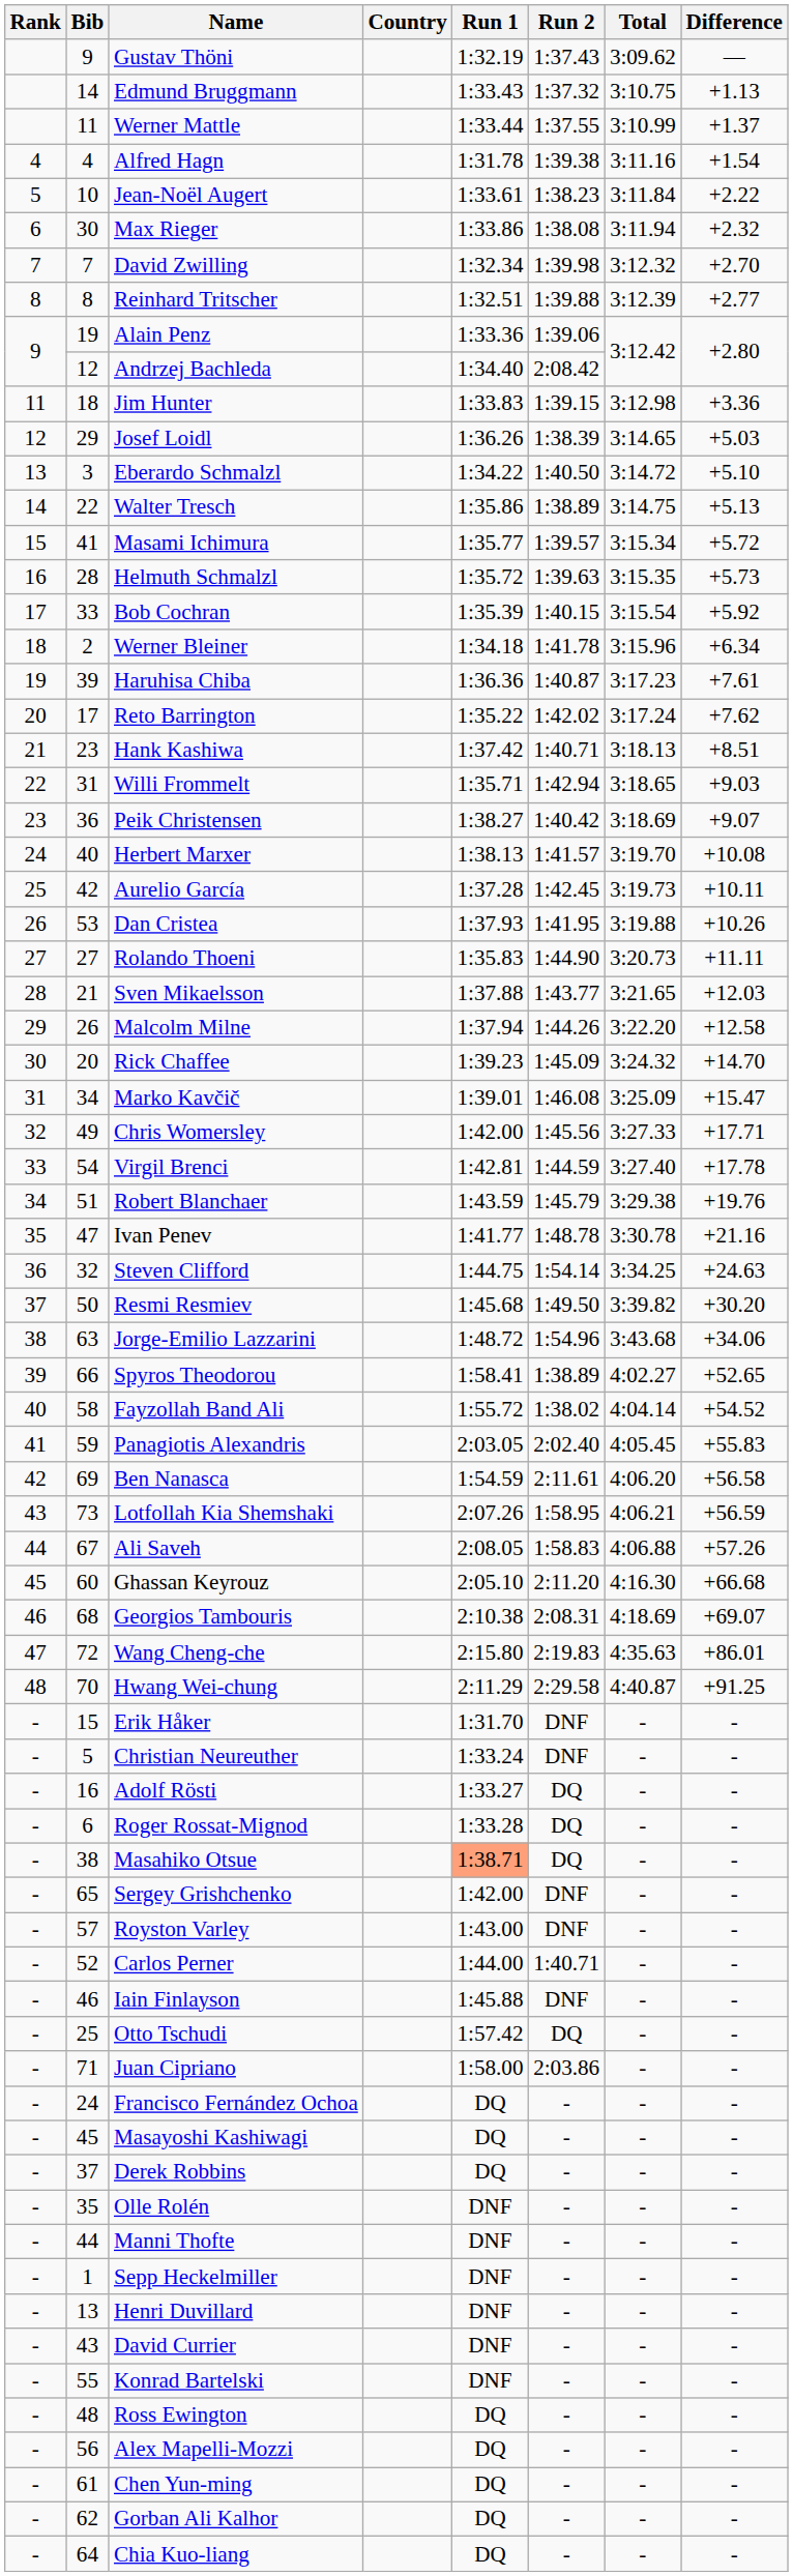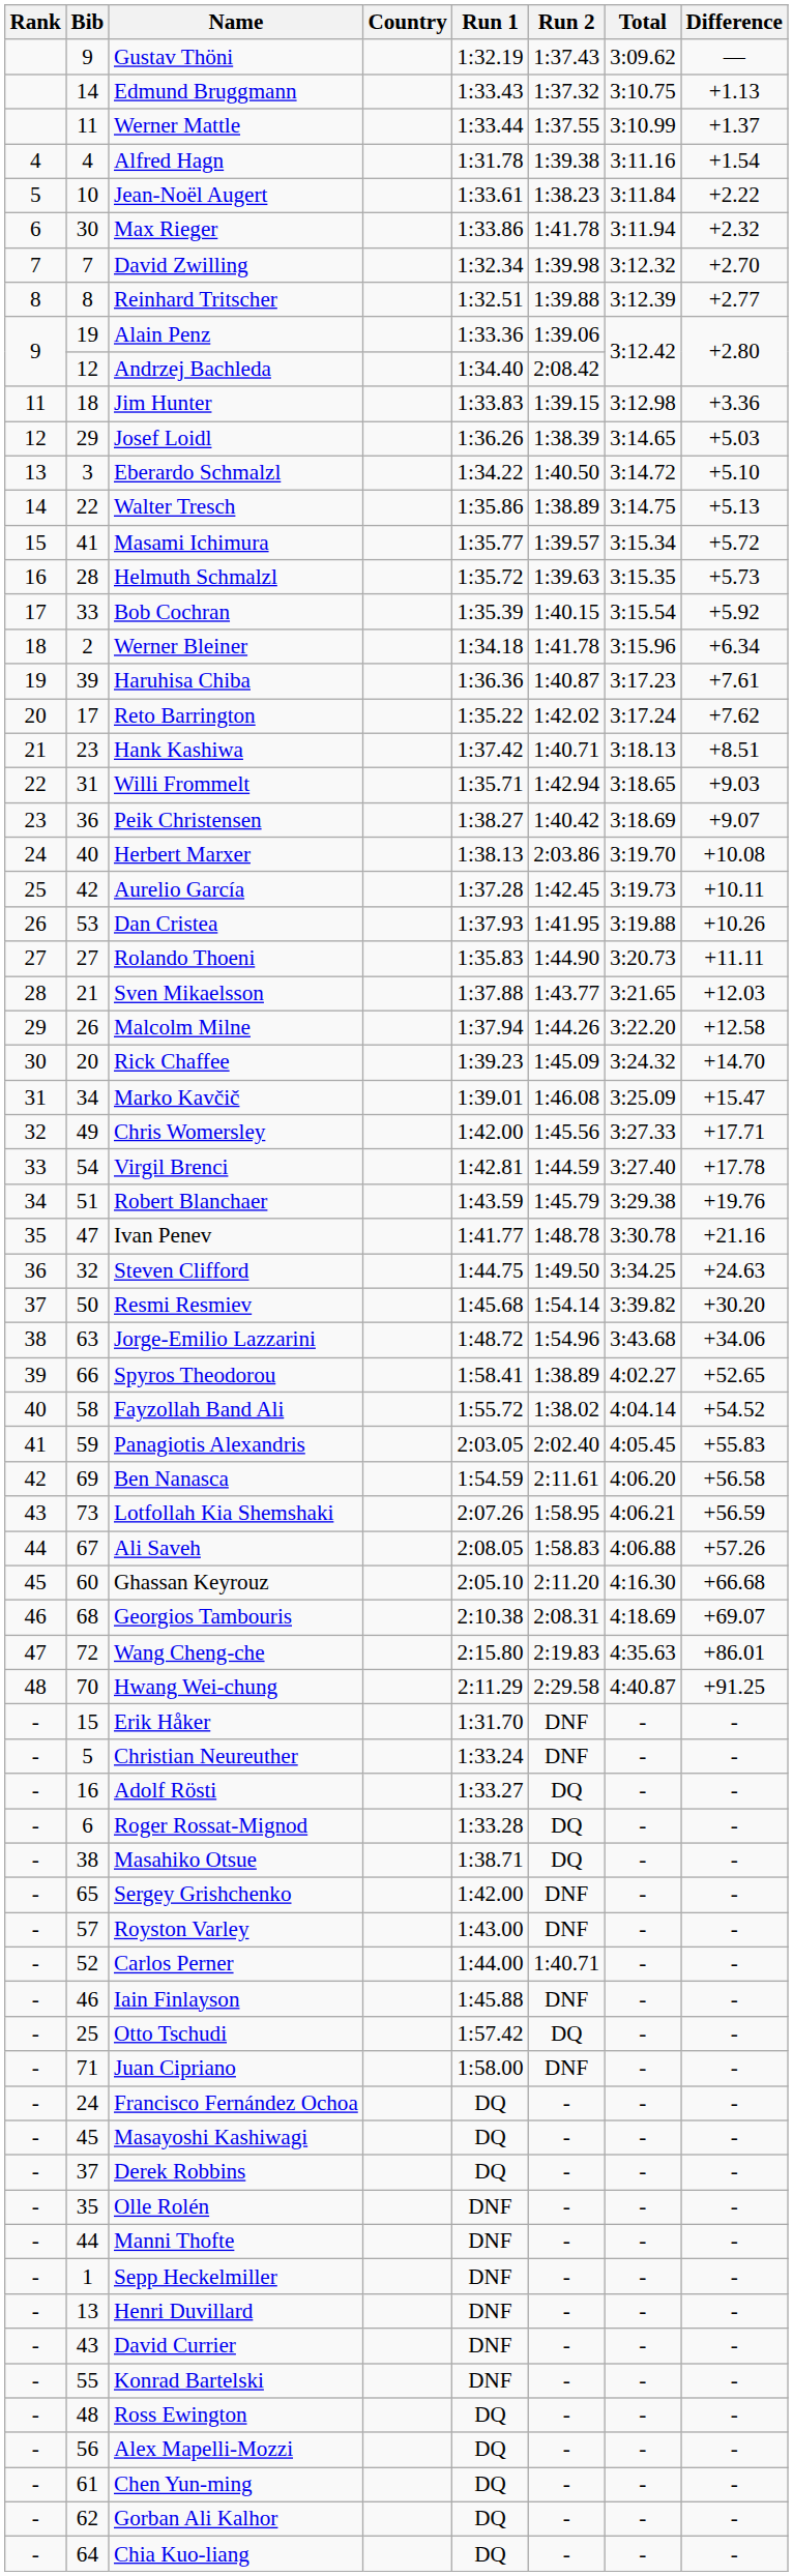 <table class="wikitable sortable" style="text-align:center">
 <tr>
 <th>Rank</th>
 <th>Bib</th>
 <th>Name</th>
 <th>Country</th>
 <th>Run 1</th>
 <th>Run 2</th>
 <th>Total</th>
 <th>Difference</th>
 </tr>
 <tr>
 <td></td>
 <td>9</td>
 <td align=left><a href='#'>Gustav Thöni</a></td>
 <td align=left></td>
 <td>1:32.19</td>
 <td>1:37.43</td>
 <td>3:09.62</td>
 <td>—</td>
 </tr>
 <tr>
 <td></td>
 <td>14</td>
 <td align=left><a href='#'>Edmund Bruggmann</a></td>
 <td align=left></td>
 <td>1:33.43</td>
 <td>1:37.32</td>
 <td>3:10.75</td>
 <td>+1.13</td>
 </tr>
 <tr>
 <td></td>
 <td>11</td>
 <td align=left><a href='#'>Werner Mattle</a></td>
 <td align=left></td>
 <td>1:33.44</td>
 <td>1:37.55</td>
 <td>3:10.99</td>
 <td>+1.37</td>
 </tr>
 <tr>
 <td>4</td>
 <td>4</td>
 <td align=left><a href='#'>Alfred Hagn</a></td>
 <td align=left></td>
 <td>1:31.78</td>
 <td>1:39.38</td>
 <td>3:11.16</td>
 <td>+1.54</td>
 </tr>
 <tr>
 <td>5</td>
 <td>10</td>
 <td align=left><a href='#'>Jean-Noël Augert</a></td>
 <td align=left></td>
 <td>1:33.61</td>
 <td>1:38.23</td>
 <td>3:11.84</td>
 <td>+2.22</td>
 </tr>
 <tr>
 <td>6</td>
 <td>30</td>
 <td align=left><a href='#'>Max Rieger</a></td>
 <td align=left></td>
 <td>1:33.86</td>
-<td>1:38.08</td>
+<td>1:41.78</td>
 <td>3:11.94</td>
 <td>+2.32</td>
 </tr>
 <tr>
 <td>7</td>
 <td>7</td>
 <td align=left><a href='#'>David Zwilling</a></td>
 <td align=left></td>
 <td>1:32.34</td>
 <td>1:39.98</td>
 <td>3:12.32</td>
 <td>+2.70</td>
 </tr>
 <tr>
 <td>8</td>
 <td>8</td>
 <td align=left><a href='#'>Reinhard Tritscher</a></td>
 <td align=left></td>
 <td>1:32.51</td>
 <td>1:39.88</td>
 <td>3:12.39</td>
 <td>+2.77</td>
 </tr>
 <tr>
 <td rowspan=2>9</td>
 <td>19</td>
 <td align=left><a href='#'>Alain Penz</a></td>
 <td align=left></td>
 <td>1:33.36</td>
 <td>1:39.06</td>
 <td rowspan=2>3:12.42</td>
 <td rowspan=2>+2.80</td>
 </tr>
 <tr>
 <td>12</td>
 <td align=left><a href='#'>Andrzej Bachleda</a></td>
 <td align=left></td>
 <td>1:34.40</td>
 <td>2:08.42</td>
 </tr>
 <tr>
 <td>11</td>
 <td>18</td>
 <td align=left><a href='#'>Jim Hunter</a></td>
 <td align=left></td>
 <td>1:33.83</td>
 <td>1:39.15</td>
 <td>3:12.98</td>
 <td>+3.36</td>
 </tr>
 <tr>
 <td>12</td>
 <td>29</td>
 <td align=left><a href='#'>Josef Loidl</a></td>
 <td align=left></td>
 <td>1:36.26</td>
 <td>1:38.39</td>
 <td>3:14.65</td>
 <td>+5.03</td>
 </tr>
 <tr>
 <td>13</td>
 <td>3</td>
 <td align=left><a href='#'>Eberardo Schmalzl</a></td>
 <td align=left></td>
 <td>1:34.22</td>
 <td>1:40.50</td>
 <td>3:14.72</td>
 <td>+5.10</td>
 </tr>
 <tr>
 <td>14</td>
 <td>22</td>
 <td align=left><a href='#'>Walter Tresch</a></td>
 <td align=left></td>
 <td>1:35.86</td>
 <td>1:38.89</td>
 <td>3:14.75</td>
 <td>+5.13</td>
 </tr>
 <tr>
 <td>15</td>
 <td>41</td>
 <td align=left><a href='#'>Masami Ichimura</a></td>
 <td align=left></td>
 <td>1:35.77</td>
 <td>1:39.57</td>
 <td>3:15.34</td>
 <td>+5.72</td>
 </tr>
 <tr>
 <td>16</td>
 <td>28</td>
 <td align=left><a href='#'>Helmuth Schmalzl</a></td>
 <td align=left></td>
 <td>1:35.72</td>
 <td>1:39.63</td>
 <td>3:15.35</td>
 <td>+5.73</td>
 </tr>
 <tr>
 <td>17</td>
 <td>33</td>
 <td align=left><a href='#'>Bob Cochran</a></td>
 <td align=left></td>
 <td>1:35.39</td>
 <td>1:40.15</td>
 <td>3:15.54</td>
 <td>+5.92</td>
 </tr>
 <tr>
 <td>18</td>
 <td>2</td>
 <td align=left><a href='#'>Werner Bleiner</a></td>
 <td align=left></td>
 <td>1:34.18</td>
 <td>1:41.78</td>
 <td>3:15.96</td>
 <td>+6.34</td>
 </tr>
 <tr>
 <td>19</td>
 <td>39</td>
 <td align=left><a href='#'>Haruhisa Chiba</a></td>
 <td align=left></td>
 <td>1:36.36</td>
 <td>1:40.87</td>
 <td>3:17.23</td>
 <td>+7.61</td>
 </tr>
 <tr>
 <td>20</td>
 <td>17</td>
 <td align=left><a href='#'>Reto Barrington</a></td>
 <td align=left></td>
 <td>1:35.22</td>
 <td>1:42.02</td>
 <td>3:17.24</td>
 <td>+7.62</td>
 </tr>
 <tr>
 <td>21</td>
 <td>23</td>
 <td align=left><a href='#'>Hank Kashiwa</a></td>
 <td align=left></td>
 <td>1:37.42</td>
 <td>1:40.71</td>
 <td>3:18.13</td>
 <td>+8.51</td>
 </tr>
 <tr>
 <td>22</td>
 <td>31</td>
 <td align=left><a href='#'>Willi Frommelt</a></td>
 <td align=left></td>
 <td>1:35.71</td>
 <td>1:42.94</td>
 <td>3:18.65</td>
 <td>+9.03</td>
 </tr>
 <tr>
 <td>23</td>
 <td>36</td>
 <td align=left><a href='#'>Peik Christensen</a></td>
 <td align=left></td>
 <td>1:38.27</td>
 <td>1:40.42</td>
 <td>3:18.69</td>
 <td>+9.07</td>
 </tr>
 <tr>
 <td>24</td>
 <td>40</td>
 <td align=left><a href='#'>Herbert Marxer</a></td>
 <td align=left></td>
 <td>1:38.13</td>
-<td>1:41.57</td>
+<td>2:03.86</td>
 <td>3:19.70</td>
 <td>+10.08</td>
 </tr>
 <tr>
 <td>25</td>
 <td>42</td>
 <td align=left><a href='#'>Aurelio García</a></td>
 <td align=left></td>
 <td>1:37.28</td>
 <td>1:42.45</td>
 <td>3:19.73</td>
 <td>+10.11</td>
 </tr>
 <tr>
 <td>26</td>
 <td>53</td>
 <td align=left><a href='#'>Dan Cristea</a></td>
 <td align=left></td>
 <td>1:37.93</td>
 <td>1:41.95</td>
 <td>3:19.88</td>
 <td>+10.26</td>
 </tr>
 <tr>
 <td>27</td>
 <td>27</td>
 <td align=left><a href='#'>Rolando Thoeni</a></td>
 <td align=left></td>
 <td>1:35.83</td>
 <td>1:44.90</td>
 <td>3:20.73</td>
 <td>+11.11</td>
 </tr>
 <tr>
 <td>28</td>
 <td>21</td>
 <td align=left><a href='#'>Sven Mikaelsson</a></td>
 <td align=left></td>
 <td>1:37.88</td>
 <td>1:43.77</td>
 <td>3:21.65</td>
 <td>+12.03</td>
 </tr>
 <tr>
 <td>29</td>
 <td>26</td>
 <td align=left><a href='#'>Malcolm Milne</a></td>
 <td align=left></td>
 <td>1:37.94</td>
 <td>1:44.26</td>
 <td>3:22.20</td>
 <td>+12.58</td>
 </tr>
 <tr>
 <td>30</td>
 <td>20</td>
 <td align=left><a href='#'>Rick Chaffee</a></td>
 <td align=left></td>
 <td>1:39.23</td>
 <td>1:45.09</td>
 <td>3:24.32</td>
 <td>+14.70</td>
 </tr>
 <tr>
 <td>31</td>
 <td>34</td>
 <td align=left><a href='#'>Marko Kavčič</a></td>
 <td align=left></td>
 <td>1:39.01</td>
 <td>1:46.08</td>
 <td>3:25.09</td>
 <td>+15.47</td>
 </tr>
 <tr>
 <td>32</td>
 <td>49</td>
 <td align=left><a href='#'>Chris Womersley</a></td>
 <td align=left></td>
 <td>1:42.00</td>
 <td>1:45.56</td>
 <td>3:27.33</td>
 <td>+17.71</td>
 </tr>
 <tr>
 <td>33</td>
 <td>54</td>
 <td align=left><a href='#'>Virgil Brenci</a></td>
 <td align=left></td>
 <td>1:42.81</td>
 <td>1:44.59</td>
 <td>3:27.40</td>
 <td>+17.78</td>
 </tr>
 <tr>
 <td>34</td>
 <td>51</td>
 <td align=left><a href='#'>Robert Blanchaer</a></td>
 <td align=left></td>
 <td>1:43.59</td>
 <td>1:45.79</td>
 <td>3:29.38</td>
 <td>+19.76</td>
 </tr>
 <tr>
 <td>35</td>
 <td>47</td>
 <td align=left>Ivan Penev</td>
 <td align=left></td>
 <td>1:41.77</td>
 <td>1:48.78</td>
 <td>3:30.78</td>
 <td>+21.16</td>
 </tr>
 <tr>
 <td>36</td>
 <td>32</td>
 <td align=left><a href='#'>Steven Clifford</a></td>
 <td align=left></td>
 <td>1:44.75</td>
-<td>1:54.14</td>
+<td>1:49.50</td>
 <td>3:34.25</td>
 <td>+24.63</td>
 </tr>
 <tr>
 <td>37</td>
 <td>50</td>
 <td align=left><a href='#'>Resmi Resmiev</a></td>
 <td align=left></td>
 <td>1:45.68</td>
-<td>1:49.50</td>
+<td>1:54.14</td>
 <td>3:39.82</td>
 <td>+30.20</td>
 </tr>
 <tr>
 <td>38</td>
 <td>63</td>
 <td align=left><a href='#'>Jorge-Emilio Lazzarini</a></td>
 <td align=left></td>
 <td>1:48.72</td>
 <td>1:54.96</td>
 <td>3:43.68</td>
 <td>+34.06</td>
 </tr>
 <tr>
 <td>39</td>
 <td>66</td>
 <td align=left><a href='#'>Spyros Theodorou</a></td>
 <td align=left></td>
 <td>1:58.41</td>
 <td>1:38.89</td>
 <td>4:02.27</td>
 <td>+52.65</td>
 </tr>
 <tr>
 <td>40</td>
 <td>58</td>
 <td align=left><a href='#'>Fayzollah Band Ali</a></td>
 <td align=left></td>
 <td>1:55.72</td>
 <td>1:38.02</td>
 <td>4:04.14</td>
 <td>+54.52</td>
 </tr>
 <tr>
 <td>41</td>
 <td>59</td>
 <td align=left><a href='#'>Panagiotis Alexandris</a></td>
 <td align=left></td>
 <td>2:03.05</td>
 <td>2:02.40</td>
 <td>4:05.45</td>
 <td>+55.83</td>
 </tr>
 <tr>
 <td>42</td>
 <td>69</td>
 <td align=left><a href='#'>Ben Nanasca</a></td>
 <td align=left></td>
 <td>1:54.59</td>
 <td>2:11.61</td>
 <td>4:06.20</td>
 <td>+56.58</td>
 </tr>
 <tr>
 <td>43</td>
 <td>73</td>
 <td align=left><a href='#'>Lotfollah Kia Shemshaki</a></td>
 <td align=left></td>
 <td>2:07.26</td>
 <td>1:58.95</td>
 <td>4:06.21</td>
 <td>+56.59</td>
 </tr>
 <tr>
 <td>44</td>
 <td>67</td>
 <td align=left><a href='#'>Ali Saveh</a></td>
 <td align=left></td>
 <td>2:08.05</td>
 <td>1:58.83</td>
 <td>4:06.88</td>
 <td>+57.26</td>
 </tr>
 <tr>
 <td>45</td>
 <td>60</td>
 <td align=left>Ghassan Keyrouz</td>
 <td align=left></td>
 <td>2:05.10</td>
 <td>2:11.20</td>
 <td>4:16.30</td>
 <td>+66.68</td>
 </tr>
 <tr>
 <td>46</td>
 <td>68</td>
 <td align=left><a href='#'>Georgios Tambouris</a></td>
 <td align=left></td>
 <td>2:10.38</td>
 <td>2:08.31</td>
 <td>4:18.69</td>
 <td>+69.07</td>
 </tr>
 <tr>
 <td>47</td>
 <td>72</td>
 <td align=left><a href='#'>Wang Cheng-che</a></td>
 <td align=left></td>
 <td>2:15.80</td>
 <td>2:19.83</td>
 <td>4:35.63</td>
 <td>+86.01</td>
 </tr>
 <tr>
 <td>48</td>
 <td>70</td>
 <td align=left><a href='#'>Hwang Wei-chung</a></td>
 <td align=left></td>
 <td>2:11.29</td>
 <td>2:29.58</td>
 <td>4:40.87</td>
 <td>+91.25</td>
 </tr>
 <tr>
 <td>-</td>
 <td>15</td>
 <td align=left><a href='#'>Erik Håker</a></td>
 <td align=left></td>
 <td>1:31.70</td>
 <td>DNF</td>
 <td>-</td>
 <td>-</td>
 </tr>
 <tr>
 <td>-</td>
 <td>5</td>
 <td align=left><a href='#'>Christian Neureuther</a></td>
 <td align=left></td>
 <td>1:33.24</td>
 <td>DNF</td>
 <td>-</td>
 <td>-</td>
 </tr>
 <tr>
 <td>-</td>
 <td>16</td>
 <td align=left><a href='#'>Adolf Rösti</a></td>
 <td align=left></td>
 <td>1:33.27</td>
 <td>DQ</td>
 <td>-</td>
 <td>-</td>
 </tr>
 <tr>
 <td>-</td>
 <td>6</td>
 <td align=left><a href='#'>Roger Rossat-Mignod</a></td>
 <td align=left></td>
 <td>1:33.28</td>
 <td>DQ</td>
 <td>-</td>
 <td>-</td>
 </tr>
 <tr>
 <td>-</td>
 <td>38</td>
 <td align=left><a href='#'>Masahiko Otsue</a></td>
 <td align=left></td>
-<td style="background: lightsalmon;">1:38.71</td>
+<td>1:38.71</td>
 <td>DQ</td>
 <td>-</td>
 <td>-</td>
 </tr>
 <tr>
 <td>-</td>
 <td>65</td>
 <td align=left><a href='#'>Sergey Grishchenko</a></td>
 <td align=left></td>
 <td>1:42.00</td>
 <td>DNF</td>
 <td>-</td>
 <td>-</td>
 </tr>
 <tr>
 <td>-</td>
 <td>57</td>
 <td align=left><a href='#'>Royston Varley</a></td>
 <td align=left></td>
 <td>1:43.00</td>
 <td>DNF</td>
 <td>-</td>
 <td>-</td>
 </tr>
 <tr>
 <td>-</td>
 <td>52</td>
 <td align=left><a href='#'>Carlos Perner</a></td>
 <td align=left></td>
 <td>1:44.00</td>
 <td>1:40.71</td>
 <td>-</td>
 <td>-</td>
 </tr>
 <tr>
 <td>-</td>
 <td>46</td>
 <td align=left><a href='#'>Iain Finlayson</a></td>
 <td align=left></td>
 <td>1:45.88</td>
 <td>DNF</td>
 <td>-</td>
 <td>-</td>
 </tr>
 <tr>
 <td>-</td>
 <td>25</td>
 <td align=left><a href='#'>Otto Tschudi</a></td>
 <td align=left></td>
 <td>1:57.42</td>
 <td>DQ</td>
 <td>-</td>
 <td>-</td>
 </tr>
 <tr>
 <td>-</td>
 <td>71</td>
 <td align=left><a href='#'>Juan Cipriano</a></td>
 <td align=left></td>
 <td>1:58.00</td>
-<td>2:03.86</td>
+<td>DNF</td>
 <td>-</td>
 <td>-</td>
 </tr>
 <tr>
 <td>-</td>
 <td>24</td>
 <td align=left><a href='#'>Francisco Fernández Ochoa</a></td>
 <td align=left></td>
 <td>DQ</td>
 <td>-</td>
 <td>-</td>
 <td>-</td>
 </tr>
 <tr>
 <td>-</td>
 <td>45</td>
 <td align=left><a href='#'>Masayoshi Kashiwagi</a></td>
 <td align=left></td>
 <td>DQ</td>
 <td>-</td>
 <td>-</td>
 <td>-</td>
 </tr>
 <tr>
 <td>-</td>
 <td>37</td>
 <td align=left><a href='#'>Derek Robbins</a></td>
 <td align=left></td>
 <td>DQ</td>
 <td>-</td>
 <td>-</td>
 <td>-</td>
 </tr>
 <tr>
 <td>-</td>
 <td>35</td>
 <td align=left><a href='#'>Olle Rolén</a></td>
 <td align=left></td>
 <td>DNF</td>
 <td>-</td>
 <td>-</td>
 <td>-</td>
 </tr>
 <tr>
 <td>-</td>
 <td>44</td>
 <td align=left><a href='#'>Manni Thofte</a></td>
 <td align=left></td>
 <td>DNF</td>
 <td>-</td>
 <td>-</td>
 <td>-</td>
 </tr>
 <tr>
 <td>-</td>
 <td>1</td>
 <td align=left><a href='#'>Sepp Heckelmiller</a></td>
 <td align=left></td>
 <td>DNF</td>
 <td>-</td>
 <td>-</td>
 <td>-</td>
 </tr>
 <tr>
 <td>-</td>
 <td>13</td>
 <td align=left><a href='#'>Henri Duvillard</a></td>
 <td align=left></td>
 <td>DNF</td>
 <td>-</td>
 <td>-</td>
 <td>-</td>
 </tr>
 <tr>
 <td>-</td>
 <td>43</td>
 <td align=left><a href='#'>David Currier</a></td>
 <td align=left></td>
 <td>DNF</td>
 <td>-</td>
 <td>-</td>
 <td>-</td>
 </tr>
 <tr>
 <td>-</td>
 <td>55</td>
 <td align=left><a href='#'>Konrad Bartelski</a></td>
 <td align=left></td>
 <td>DNF</td>
 <td>-</td>
 <td>-</td>
 <td>-</td>
 </tr>
 <tr>
 <td>-</td>
 <td>48</td>
 <td align=left><a href='#'>Ross Ewington</a></td>
 <td align=left></td>
 <td>DQ</td>
 <td>-</td>
 <td>-</td>
 <td>-</td>
 </tr>
 <tr>
 <td>-</td>
 <td>56</td>
 <td align=left><a href='#'>Alex Mapelli-Mozzi</a></td>
 <td align=left></td>
 <td>DQ</td>
 <td>-</td>
 <td>-</td>
 <td>-</td>
 </tr>
 <tr>
 <td>-</td>
 <td>61</td>
 <td align=left><a href='#'>Chen Yun-ming</a></td>
 <td align=left></td>
 <td>DQ</td>
 <td>-</td>
 <td>-</td>
 <td>-</td>
 </tr>
 <tr>
 <td>-</td>
 <td>62</td>
 <td align=left><a href='#'>Gorban Ali Kalhor</a></td>
 <td align=left></td>
 <td>DQ</td>
 <td>-</td>
 <td>-</td>
 <td>-</td>
 </tr>
 <tr>
 <td>-</td>
 <td>64</td>
 <td align=left><a href='#'>Chia Kuo-liang</a></td>
 <td align=left></td>
 <td>DQ</td>
 <td>-</td>
 <td>-</td>
 <td>-</td>
 </tr>
 </table>
